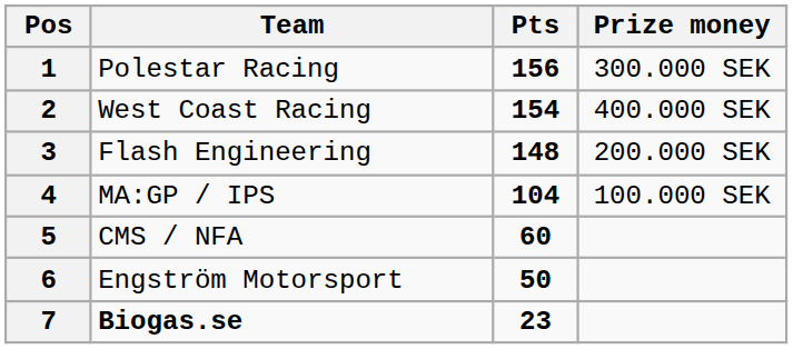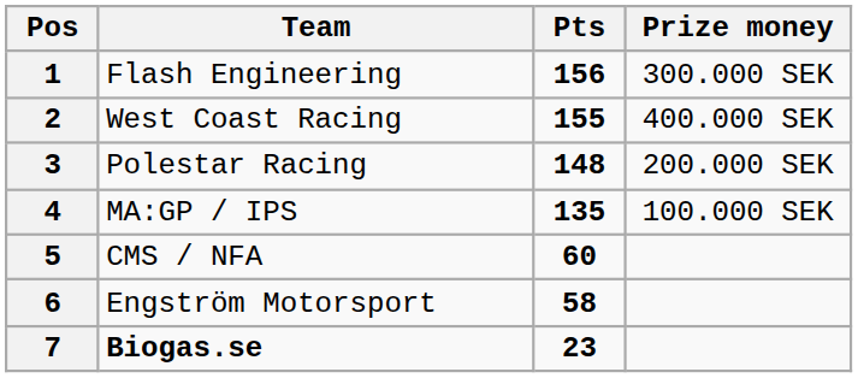 <table class="wikitable" style="font-size: 85%; text-align:center">
 <tr valign="top">
 <th width="30" valign="middle">Pos</th>
 <th width="160" valign="middle">Team</th>
 <th width="30" valign="middle">Pts</th>
 <th width="80" valign="middle">Prize money</th>
 </tr>
 <tr>
 <th>1</th>
-<td align="left">Polestar Racing</td>
+<td align="left">Flash Engineering</td>
 <td><strong>156</strong></td>
 <td>300.000 SEK</td>
 </tr>
 <tr>
 <th>2</th>
 <td align="left">West Coast Racing</td>
-<td><strong>154</strong></td>
+<td><strong>155</strong></td>
 <td>400.000 SEK</td>
 </tr>
 <tr>
 <th>3</th>
-<td align="left">Flash Engineering</td>
+<td align="left">Polestar Racing</td>
 <td><strong>148</strong></td>
 <td>200.000 SEK</td>
 </tr>
 <tr>
 <th>4</th>
 <td align="left">MA:GP / IPS</td>
-<td><strong>104</strong></td>
+<td><strong>135</strong></td>
 <td>100.000 SEK</td>
 </tr>
 <tr>
 <th>5</th>
 <td align="left">CMS / NFA</td>
 <td><strong>60</strong></td>
 <td></td>
 </tr>
 <tr>
 <th>6</th>
 <td align="left">Engström Motorsport</td>
-<td><strong>50</strong></td>
+<td><strong>58</strong></td>
 <td></td>
 </tr>
 <tr>
 <th>7</th>
 <td align="left"><strong>Biogas.se</strong></td>
 <td><strong>23</strong></td>
 <td></td>
 </tr>
 </table>
